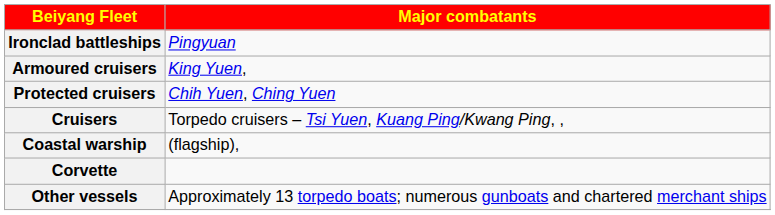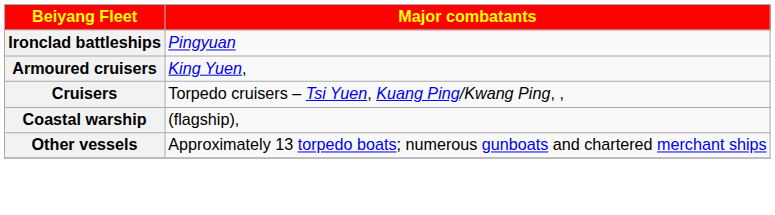 <table class="wikitable">
 <tr>
 <th style="color: yellow; height: 5px; background: red;">Beiyang Fleet </th>
 <th style="color: yellow; height: 5px; background: red;">Major combatants</th>
 </tr>
 <tr>
 <th>Ironclad battleships</th>
 <td><em><a href='#'>Pingyuan</a></em></td>
 </tr>
 <tr>
 <th>Armoured cruisers</th>
 <td><em><a href='#'>King Yuen</a></em>, </td>
 </tr>
 <tr>
-<th>Protected cruisers</th>
-<td><em><a href='#'>Chih Yuen</a></em>, <em><a href='#'>Ching Yuen</a></em></td>
-</tr>
-<tr>
 <th>Cruisers</th>
 <td>Torpedo cruisers – <em><a href='#'>Tsi Yuen</a></em>, <em><a href='#'>Kuang Ping</a>/Kwang Ping</em>, , </td>
 </tr>
 <tr>
 <th>Coastal warship</th>
 <td> (flagship), </td>
 </tr>
 <tr>
-<th>Corvette</th>
-<td></td>
-</tr>
-<tr>
 <th>Other vessels</th>
 <td>Approximately 13 <a href='#'>torpedo boats</a>; numerous <a href='#'>gunboats</a> and chartered <a href='#'>merchant ships</a></td>
 </tr>
 <tr>
 </tr>
 </table>
